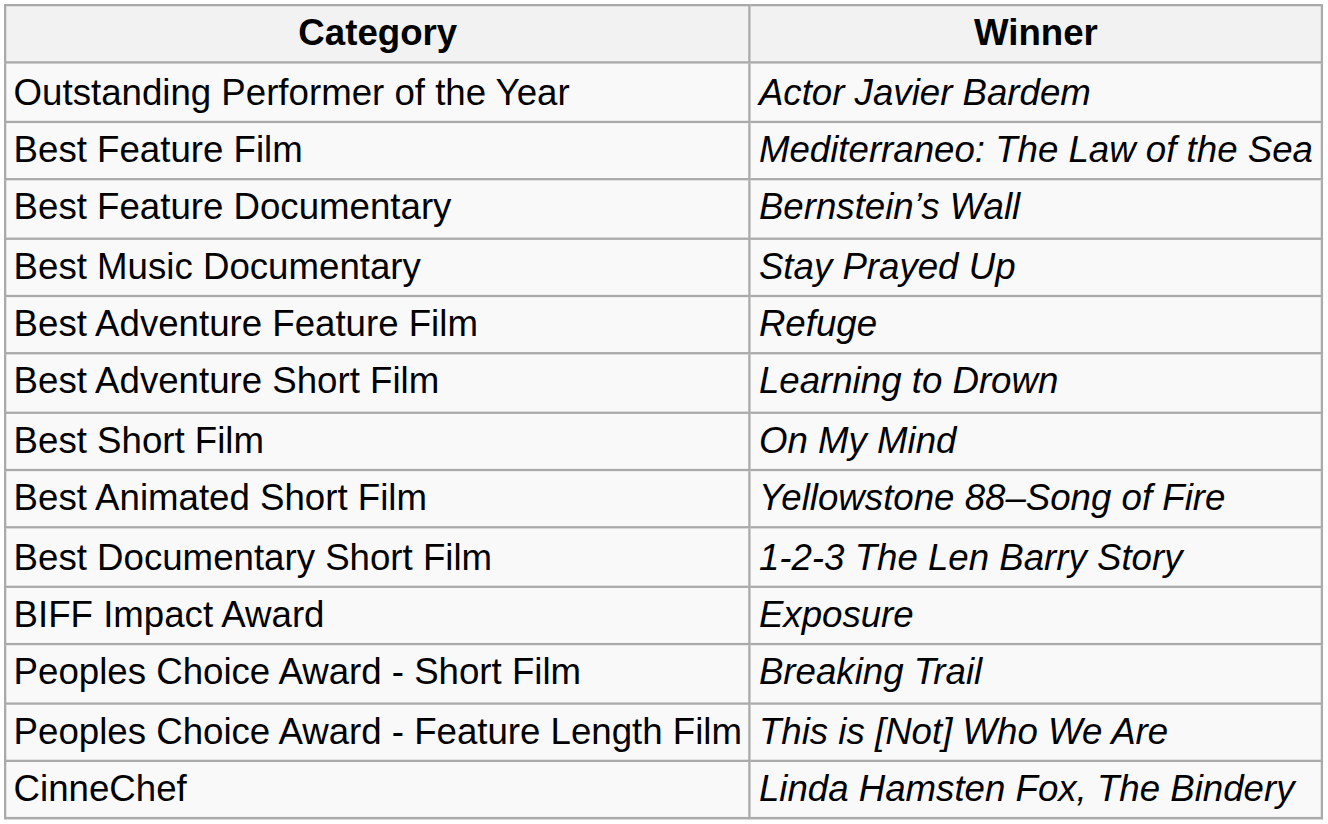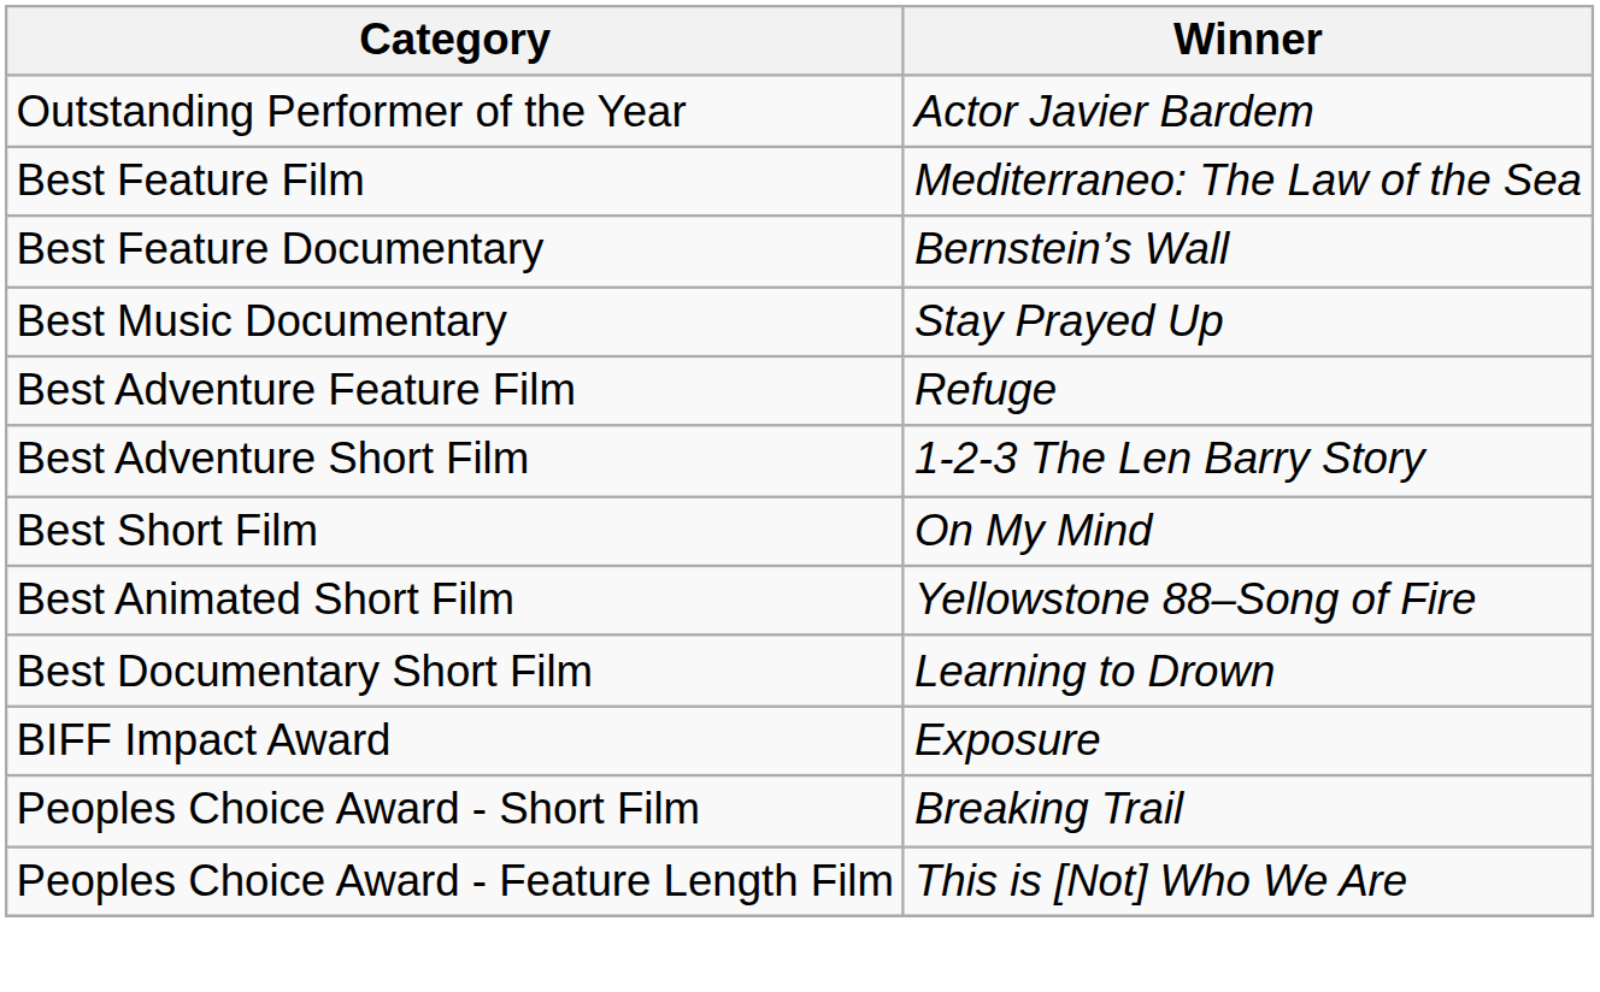 <table class="wikitable">
 <tr>
 <th>Category</th>
 <th>Winner</th>
 </tr>
 <tr>
 <td>Outstanding Performer of the Year</td>
 <td><em>Actor Javier Bardem</em></td>
 </tr>
 <tr>
 <td>Best Feature Film</td>
 <td><em>Mediterraneo: The Law of the Sea</em></td>
 </tr>
 <tr>
 <td>Best Feature Documentary</td>
 <td><em>Bernstein’s Wall</em></td>
 </tr>
 <tr>
 <td>Best Music Documentary</td>
 <td><em>Stay Prayed Up</em></td>
 </tr>
 <tr>
 <td>Best Adventure Feature Film</td>
 <td><em>Refuge</em></td>
 </tr>
 <tr>
 <td>Best Adventure Short Film</td>
-<td><em>Learning to Drown</em></td>
+<td><em>1-2-3 The Len Barry Story</em></td>
 </tr>
 <tr>
 <td>Best Short Film</td>
 <td><em>On My Mind</em></td>
 </tr>
 <tr>
 <td>Best Animated Short Film</td>
 <td><em>Yellowstone 88–Song of Fire</em></td>
 </tr>
 <tr>
 <td>Best Documentary Short Film</td>
-<td><em>1-2-3 The Len Barry Story</em></td>
+<td><em>Learning to Drown</em></td>
 </tr>
 <tr>
 <td>BIFF Impact Award</td>
 <td><em>Exposure</em></td>
 </tr>
 <tr>
 <td>Peoples Choice Award - Short Film</td>
 <td><em>Breaking Trail</em></td>
 </tr>
 <tr>
 <td>Peoples Choice Award - Feature Length Film</td>
 <td><em>This is [Not] Who We Are</em></td>
 </tr>
 <tr>
-<td>CinneChef</td>
-<td><em>Linda Hamsten Fox, The Bindery</em></td>
-</tr>
-<tr>
 </tr>
 </table>
